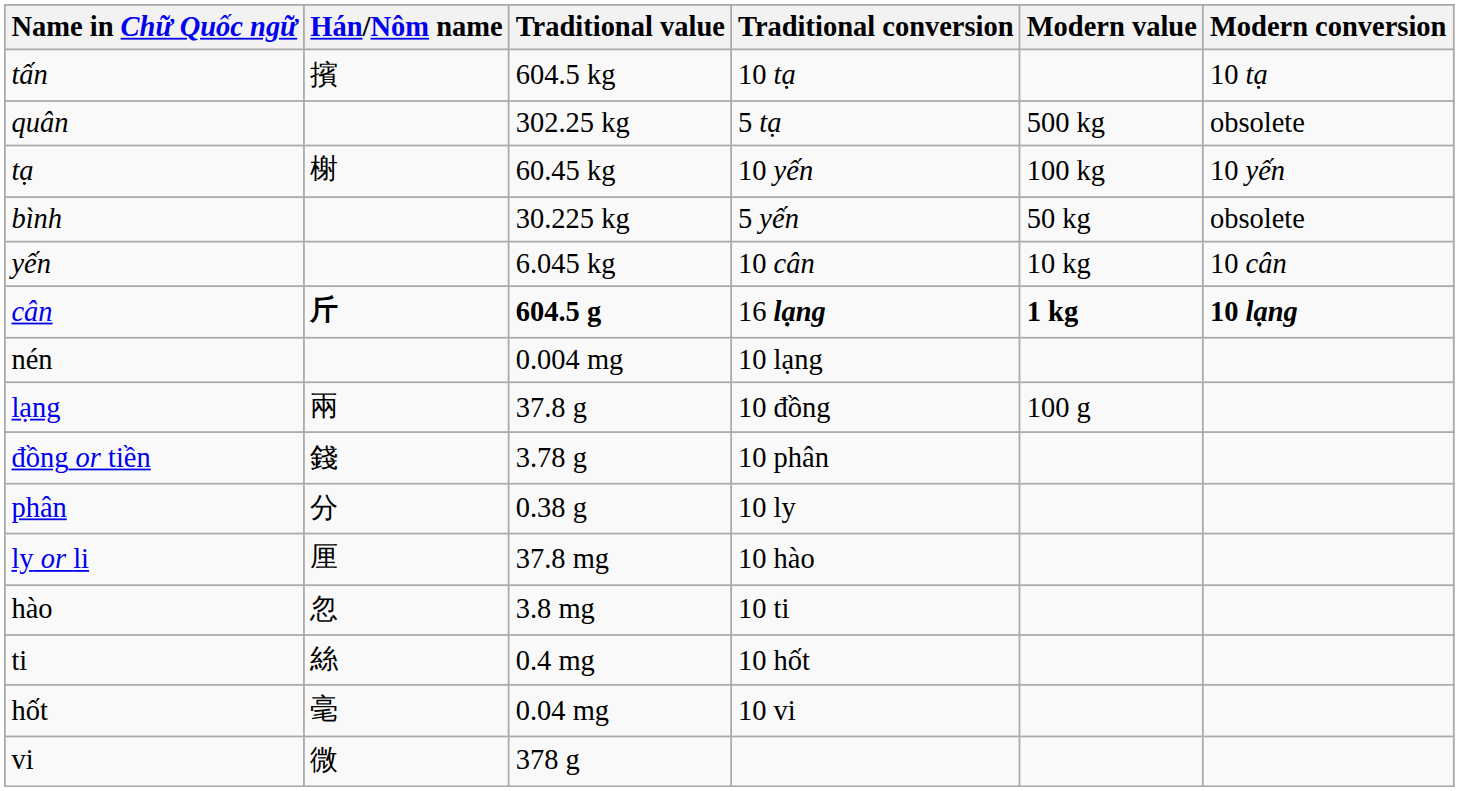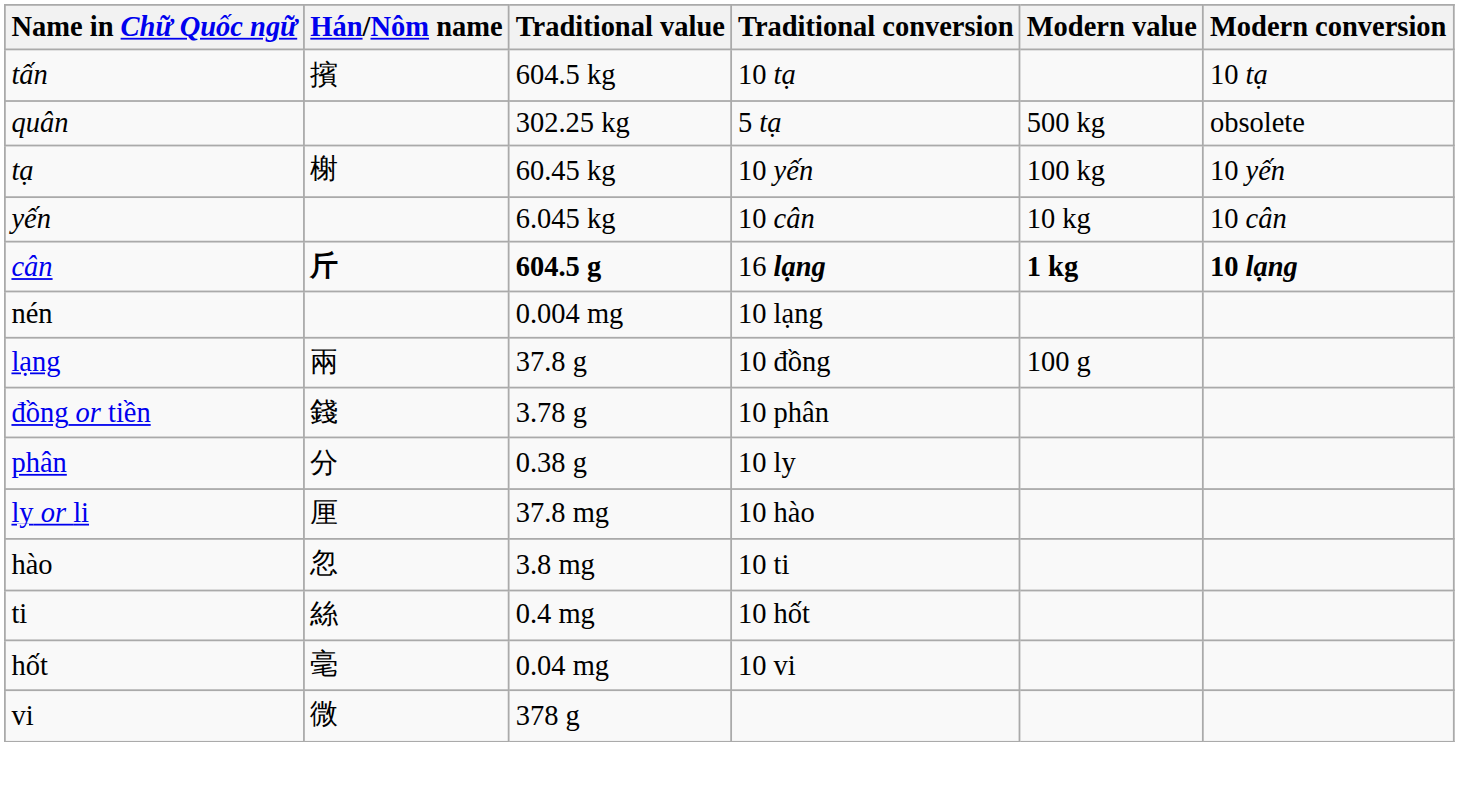 <table class="wikitable">
 <tr>
 <th>Name in <em><a href='#'>Chữ Quốc ngữ</a></em></th>
 <th><a href='#'>Hán</a>/<a href='#'>Nôm</a> name</th>
 <th>Traditional value</th>
 <th>Traditional conversion</th>
 <th>Modern value</th>
 <th>Modern conversion</th>
 </tr>
 <tr>
 <td><em>tấn</em></td>
 <td>擯</td>
 <td>604.5 kg</td>
 <td>10 <em>tạ</em></td>
 <td></td>
 <td>10 <em>tạ</em></td>
 </tr>
 <tr>
 <td><em>quân</em></td>
 <td></td>
 <td>302.25 kg</td>
 <td>5 <em>tạ</em></td>
 <td>500 kg</td>
 <td>obsolete</td>
 </tr>
 <tr>
 <td><em>tạ</em></td>
 <td>榭</td>
 <td>60.45 kg</td>
 <td>10 <em>yến</em></td>
 <td>100 kg</td>
 <td>10 <em>yến</em></td>
-</tr>
-<tr>
-<td><em>bình</em></td>
-<td></td>
-<td>30.225 kg</td>
-<td>5 <em>yến</em></td>
-<td>50 kg</td>
-<td>obsolete</td>
 </tr>
 <tr>
 <td><em>yến</em></td>
 <td></td>
 <td>6.045 kg</td>
 <td>10 <em>cân</em></td>
 <td>10 kg</td>
 <td>10 <em>cân</em></td>
 </tr>
 <tr>
 <td><em><a href='#'>cân</a></em></td>
 <td><strong>斤</strong></td>
 <td><strong>604.5 g</strong></td>
 <td>16 <strong><em>lạng</em></strong></td>
 <td><strong>1 kg</strong></td>
 <td><strong>10 <em>lạng<strong><em></td>
 </tr>
 <tr>
 <td></em>nén<em></td>
 <td></td>
 <td>0.004 mg</td>
 <td>10 </em>lạng<em></td>
 <td></td>
 <td></td>
 </tr>
 <tr>
 <td></em><a href='#'>lạng</a><em></td>
 <td>兩</td>
 <td>37.8 g</td>
 <td>10 </em>đồng<em></td>
 <td>100 g</td>
 <td></td>
 </tr>
 <tr>
 <td><a href='#'></em>đồng<em> or </em>tiền<em></a></td>
 <td>錢</td>
 <td>3.78 g</td>
 <td>10 </em>phân<em></td>
 <td></td>
 <td></td>
 </tr>
 <tr>
 <td></em><a href='#'>phân</a><em></td>
 <td>分</td>
 <td>0.38 g</td>
 <td>10 </em>ly<em></td>
 <td></td>
 <td></td>
 </tr>
 <tr>
 <td><a href='#'></em>ly<em> or </em>li<em></a></td>
 <td>厘</td>
 <td>37.8 mg</td>
 <td>10 </em>hào<em></td>
 <td></td>
 <td></td>
 </tr>
 <tr>
 <td></em>hào<em></td>
 <td>忽</td>
 <td>3.8 mg</td>
 <td>10 </em>ti<em></td>
 <td></td>
 <td></td>
 </tr>
 <tr>
 <td></em>ti<em></td>
 <td>絲</td>
 <td>0.4 mg</td>
 <td>10 </em>hốt<em></td>
 <td></td>
 <td></td>
 </tr>
 <tr>
 <td></em>hốt<em></td>
 <td>毫</td>
 <td>0.04 mg</td>
 <td>10 </em>vi<em></td>
 <td></td>
 <td></td>
 </tr>
 <tr>
 <td></em>vi<em></td>
 <td>微</td>
 <td>378 g</td>
 <td></td>
 <td></td>
 <td></td>
 </tr>
 </table>
